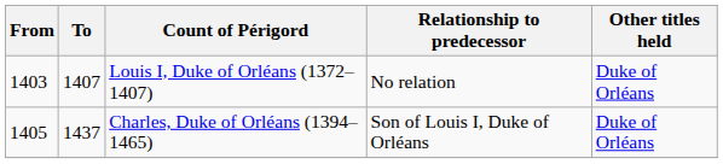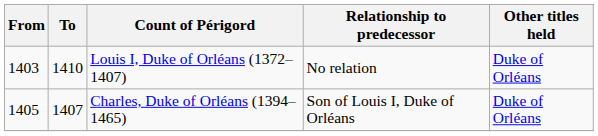 <table class="wikitable">
 <tr>
 <th>From</th>
 <th>To</th>
 <th>Count of Périgord</th>
 <th>Relationship to predecessor</th>
 <th>Other titles held</th>
 </tr>
 <tr>
 <td>1403</td>
-<td>1407</td>
+<td>1410</td>
 <td><a href='#'>Louis I, Duke of Orléans</a> (1372–1407)</td>
 <td>No relation</td>
 <td><a href='#'>Duke of Orléans</a></td>
 </tr>
 <tr>
 <td>1405</td>
-<td>1437</td>
+<td>1407</td>
 <td><a href='#'>Charles, Duke of Orléans</a> (1394–1465)</td>
 <td>Son of Louis I, Duke of Orléans</td>
 <td><a href='#'>Duke of Orléans</a></td>
 </tr>
 <tr>
 </tr>
 </table>
